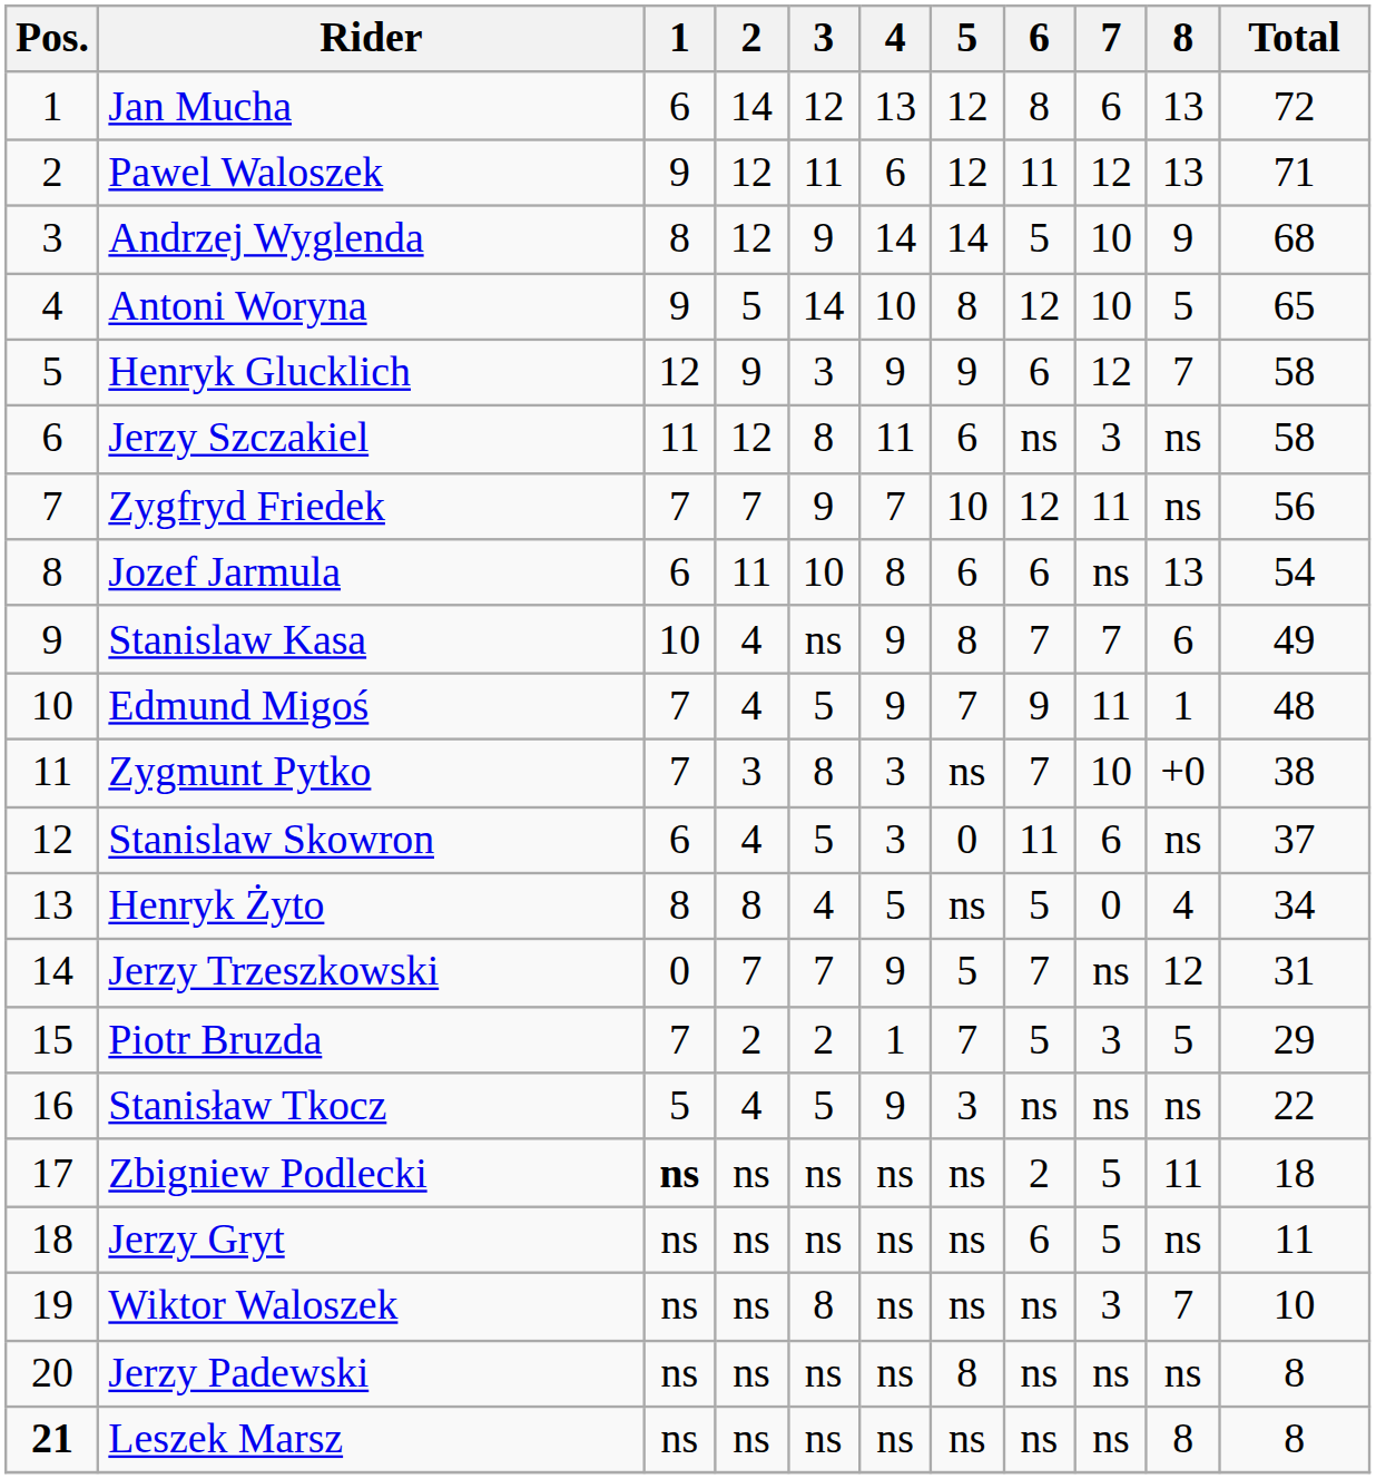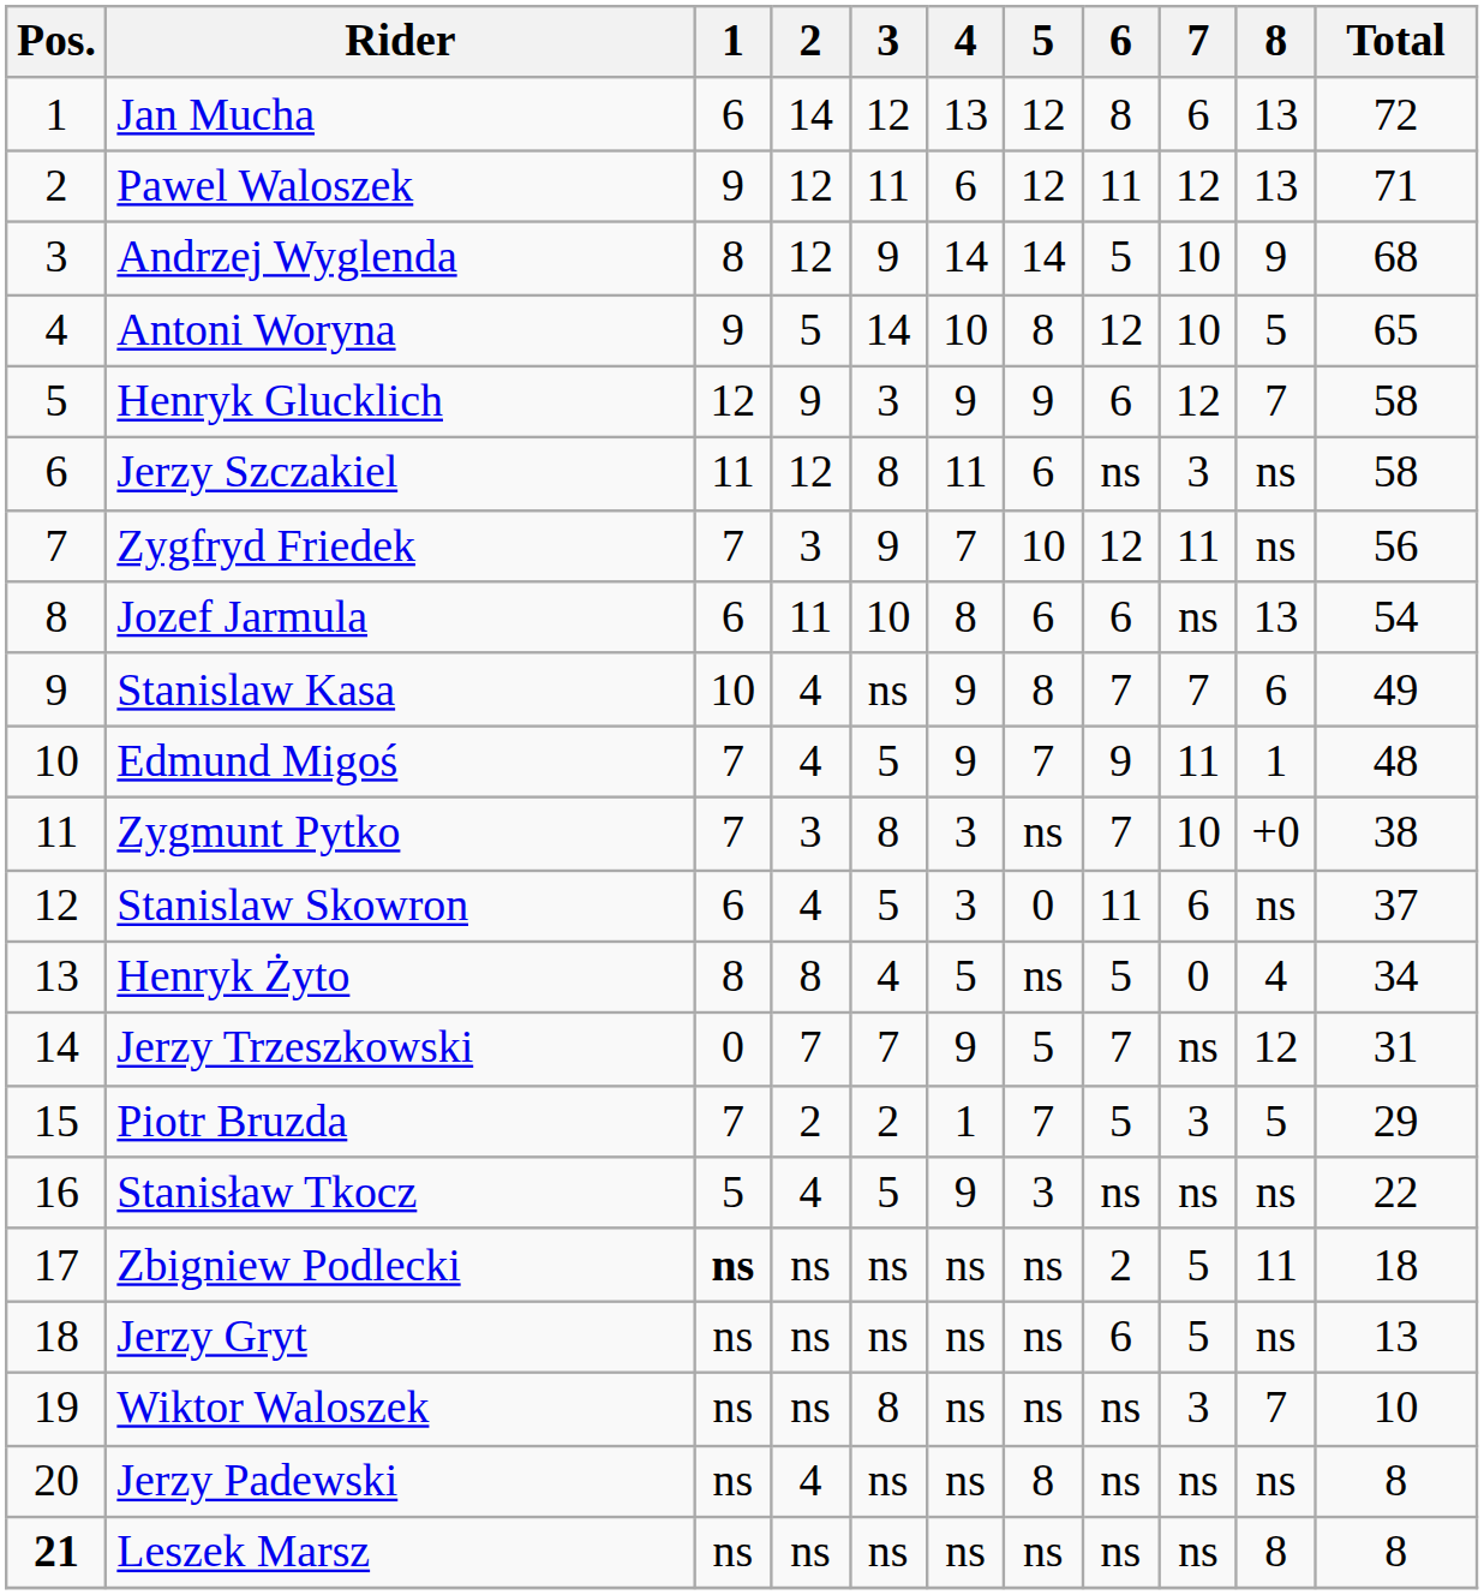 <table class=wikitable>
 <tr>
 <th width=25px>Pos.</th>
 <th width=200px>Rider</th>
 <th width=20px>1</th>
 <th width=20px>2</th>
 <th width=20px>3</th>
 <th width=20px>4</th>
 <th width=20px>5</th>
 <th width=20px>6</th>
 <th width=20px>7</th>
 <th width=20px>8</th>
 <th width=50px>Total</th>
 </tr>
 <tr align=center >
 <td>1</td>
 <td align=left> <a href='#'>Jan Mucha</a></td>
 <td>6</td>
 <td>14</td>
 <td>12</td>
 <td>13</td>
 <td>12</td>
 <td>8</td>
 <td>6</td>
 <td>13</td>
 <td>72</td>
 </tr>
 <tr align=center >
 <td>2</td>
 <td align=left> <a href='#'>Pawel Waloszek</a></td>
 <td>9</td>
 <td>12</td>
 <td>11</td>
 <td>6</td>
 <td>12</td>
 <td>11</td>
 <td>12</td>
 <td>13</td>
 <td>71</td>
 </tr>
 <tr align=center >
 <td>3</td>
 <td align=left> <a href='#'>Andrzej Wyglenda</a></td>
 <td>8</td>
 <td>12</td>
 <td>9</td>
 <td>14</td>
 <td>14</td>
 <td>5</td>
 <td>10</td>
 <td>9</td>
 <td>68</td>
 </tr>
 <tr align=center >
 <td>4</td>
 <td align=left> <a href='#'>Antoni Woryna</a></td>
 <td>9</td>
 <td>5</td>
 <td>14</td>
 <td>10</td>
 <td>8</td>
 <td>12</td>
 <td>10</td>
 <td>5</td>
 <td>65</td>
 </tr>
 <tr align=center >
 <td>5</td>
 <td align=left> <a href='#'>Henryk Glucklich</a></td>
 <td>12</td>
 <td>9</td>
 <td>3</td>
 <td>9</td>
 <td>9</td>
 <td>6</td>
 <td>12</td>
 <td>7</td>
 <td>58</td>
 </tr>
 <tr align=center>
 <td>6</td>
 <td align=left> <a href='#'>Jerzy Szczakiel</a></td>
 <td>11</td>
 <td>12</td>
 <td>8</td>
 <td>11</td>
 <td>6</td>
 <td>ns</td>
 <td>3</td>
 <td>ns</td>
 <td>58</td>
 </tr>
 <tr align=center >
 <td>7</td>
 <td align=left> <a href='#'>Zygfryd Friedek</a></td>
 <td>7</td>
-<td>7</td>
+<td>3</td>
 <td>9</td>
 <td>7</td>
 <td>10</td>
 <td>12</td>
 <td>11</td>
 <td>ns</td>
 <td>56</td>
 </tr>
 <tr align=center>
 <td>8</td>
 <td align=left> <a href='#'>Jozef Jarmula</a></td>
 <td>6</td>
 <td>11</td>
 <td>10</td>
 <td>8</td>
 <td>6</td>
 <td>6</td>
 <td>ns</td>
 <td>13</td>
 <td>54</td>
 </tr>
 <tr align=center>
 <td>9</td>
 <td align=left> <a href='#'>Stanislaw Kasa</a></td>
 <td>10</td>
 <td>4</td>
 <td>ns</td>
 <td>9</td>
 <td>8</td>
 <td>7</td>
 <td>7</td>
 <td>6</td>
 <td>49</td>
 </tr>
 <tr align=center>
 <td>10</td>
 <td align=left> <a href='#'>Edmund Migoś</a></td>
 <td>7</td>
 <td>4</td>
 <td>5</td>
 <td>9</td>
 <td>7</td>
 <td>9</td>
 <td>11</td>
 <td>1</td>
 <td>48</td>
 </tr>
 <tr align=center>
 <td>11</td>
 <td align=left> <a href='#'>Zygmunt Pytko</a></td>
 <td>7</td>
 <td>3</td>
 <td>8</td>
 <td>3</td>
 <td>ns</td>
 <td>7</td>
 <td>10</td>
 <td>+0</td>
 <td>38</td>
 </tr>
 <tr align=center>
 <td>12</td>
 <td align=left> <a href='#'>Stanislaw Skowron</a></td>
 <td>6</td>
 <td>4</td>
 <td>5</td>
 <td>3</td>
 <td>0</td>
 <td>11</td>
 <td>6</td>
 <td>ns</td>
 <td>37</td>
 </tr>
 <tr align=center>
 <td>13</td>
 <td align=left> <a href='#'>Henryk Żyto</a></td>
 <td>8</td>
 <td>8</td>
 <td>4</td>
 <td>5</td>
 <td>ns</td>
 <td>5</td>
 <td>0</td>
 <td>4</td>
 <td>34</td>
 </tr>
 <tr align=center>
 <td>14</td>
 <td align=left> <a href='#'>Jerzy Trzeszkowski</a></td>
 <td>0</td>
 <td>7</td>
 <td>7</td>
 <td>9</td>
 <td>5</td>
 <td>7</td>
 <td>ns</td>
 <td>12</td>
 <td>31</td>
 </tr>
 <tr align=center>
 <td>15</td>
 <td align=left> <a href='#'>Piotr Bruzda</a></td>
 <td>7</td>
 <td>2</td>
 <td>2</td>
 <td>1</td>
 <td>7</td>
 <td>5</td>
 <td>3</td>
 <td>5</td>
 <td>29</td>
 </tr>
 <tr align=center>
 <td>16</td>
 <td align=left> <a href='#'>Stanisław Tkocz</a></td>
 <td>5</td>
 <td>4</td>
 <td>5</td>
 <td>9</td>
 <td>3</td>
 <td>ns</td>
 <td>ns</td>
 <td>ns</td>
 <td>22</td>
 </tr>
 <tr align=center>
 <td>17</td>
 <td align=left> <a href='#'>Zbigniew Podlecki</a></td>
 <td><strong>ns</strong></td>
 <td>ns</td>
 <td>ns</td>
 <td>ns</td>
 <td>ns</td>
 <td>2</td>
 <td>5</td>
 <td>11</td>
 <td>18</td>
 </tr>
 <tr align=center>
 <td>18</td>
 <td align=left> <a href='#'>Jerzy Gryt</a></td>
 <td>ns</td>
 <td>ns</td>
 <td>ns</td>
 <td>ns</td>
 <td>ns</td>
 <td>6</td>
 <td>5</td>
 <td>ns</td>
-<td>11</td>
+<td>13</td>
 </tr>
 <tr align=center>
 <td>19</td>
 <td align=left> <a href='#'>Wiktor Waloszek</a></td>
 <td>ns</td>
 <td>ns</td>
 <td>8</td>
 <td>ns</td>
 <td>ns</td>
 <td>ns</td>
 <td>3</td>
 <td>7</td>
 <td>10</td>
 </tr>
 <tr align=center>
 <td>20</td>
 <td align=left> <a href='#'>Jerzy Padewski</a></td>
 <td>ns</td>
-<td>ns</td>
+<td>4</td>
 <td>ns</td>
 <td>ns</td>
 <td>8</td>
 <td>ns</td>
 <td>ns</td>
 <td>ns</td>
 <td>8</td>
 </tr>
 <tr align=center>
 <td><strong>21</strong></td>
 <td align=left> <a href='#'>Leszek Marsz</a></td>
 <td>ns</td>
 <td>ns</td>
 <td>ns</td>
 <td>ns</td>
 <td>ns</td>
 <td>ns</td>
 <td>ns</td>
 <td>8</td>
 <td>8</td>
 </tr>
 <tr align=center>
 </tr>
 </table>
